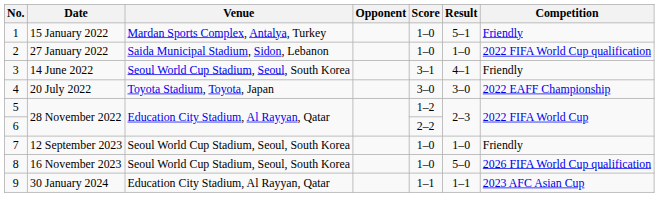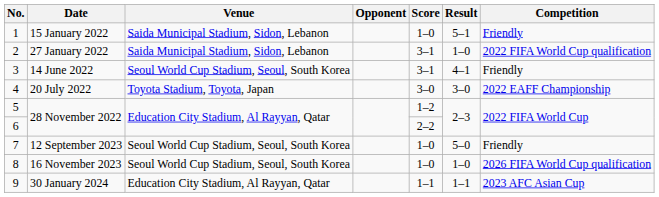 <table class="wikitable">
 <tr>
 <th>No.</th>
 <th>Date</th>
 <th>Venue</th>
 <th>Opponent</th>
 <th>Score</th>
 <th>Result</th>
 <th>Competition</th>
 </tr>
 <tr>
 <td align=center>1</td>
 <td>15 January 2022</td>
-<td><a href='#'>Mardan Sports Complex</a>, <a href='#'>Antalya</a>, Turkey</td>
+<td><a href='#'>Saida Municipal Stadium</a>, <a href='#'>Sidon</a>, Lebanon</td>
 <td></td>
 <td align="center">1–0</td>
 <td align="center">5–1</td>
 <td><a href='#'>Friendly</a></td>
 </tr>
 <tr>
 <td align=center>2</td>
 <td>27 January 2022</td>
 <td><a href='#'>Saida Municipal Stadium</a>, <a href='#'>Sidon</a>, Lebanon</td>
 <td></td>
-<td align="center">1–0</td>
+<td align="center">3–1</td>
 <td align="center">1–0</td>
 <td><a href='#'>2022 FIFA World Cup qualification</a></td>
 </tr>
 <tr>
 <td align=center>3</td>
 <td>14 June 2022</td>
 <td><a href='#'>Seoul World Cup Stadium</a>, <a href='#'>Seoul</a>, South Korea</td>
 <td></td>
 <td align="center">3–1</td>
 <td align="center">4–1</td>
 <td>Friendly</td>
 </tr>
 <tr>
 <td align=center>4</td>
 <td>20 July 2022</td>
 <td><a href='#'>Toyota Stadium</a>, <a href='#'>Toyota</a>, Japan</td>
 <td></td>
 <td align="center">3–0</td>
 <td align="center">3–0</td>
 <td><a href='#'>2022 EAFF Championship</a></td>
 </tr>
 <tr>
 <td align=center>5</td>
 <td rowspan=2>28 November 2022</td>
 <td rowspan=2><a href='#'>Education City Stadium</a>, <a href='#'>Al Rayyan</a>, Qatar</td>
 <td rowspan=2></td>
 <td align="center">1–2</td>
 <td rowspan=2 align="center">2–3</td>
 <td rowspan=2><a href='#'>2022 FIFA World Cup</a></td>
 </tr>
 <tr>
 <td align=center>6</td>
 <td align="center">2–2</td>
 </tr>
 <tr>
 <td align=center>7</td>
 <td>12 September 2023</td>
 <td>Seoul World Cup Stadium, Seoul, South Korea</td>
 <td></td>
 <td align="center">1–0</td>
-<td align="center">1–0</td>
+<td align="center">5–0</td>
 <td>Friendly</td>
 </tr>
 <tr>
 <td align=center>8</td>
 <td>16 November 2023</td>
 <td>Seoul World Cup Stadium, Seoul, South Korea</td>
 <td></td>
 <td align="center">1–0</td>
-<td align="center">5–0</td>
+<td align="center">1–0</td>
 <td><a href='#'>2026 FIFA World Cup qualification</a></td>
 </tr>
 <tr>
 <td align=center>9</td>
 <td>30 January 2024</td>
 <td>Education City Stadium, Al Rayyan, Qatar</td>
 <td></td>
 <td align="center">1–1</td>
 <td align="center">1–1 <br></td>
 <td><a href='#'>2023 AFC Asian Cup</a></td>
 </tr>
 </table>
